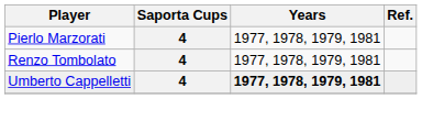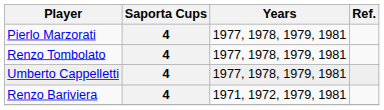 <table class="wikitable">
 <tr>
 <th align="center">Player</th>
 <th>Saporta Cups</th>
 <th>Years</th>
 <th>Ref.</th>
 </tr>
 <tr>
 <td align="left"> <a href='#'>Pierlo Marzorati</a></td>
 <th align="center">4</th>
 <td>1977, 1978, 1979, 1981</td>
 <td></td>
 </tr>
 <tr>
 <td align="left"> <a href='#'>Renzo Tombolato</a></td>
 <th align="center">4</th>
 <td>1977, 1978, 1979, 1981</td>
 <td></td>
 </tr>
 <tr bgcolor="#EFEFEF">
 <td align="left"> <a href='#'>Umberto Cappelletti</a></td>
 <th align="center">4</th>
-<td><strong>1977, 1978, 1979, 1981</strong></td>
+<td>1977, 1978, 1979, 1981</td>
+<td></td>
+</tr>
+<tr>
+<td align="left"> <a href='#'>Renzo Bariviera</a></td>
+<th align="center">4</th>
+<td>1971, 1972, 1979, 1981</td>
 <td></td>
 </tr>
 <tr>
 </tr>
 </table>
